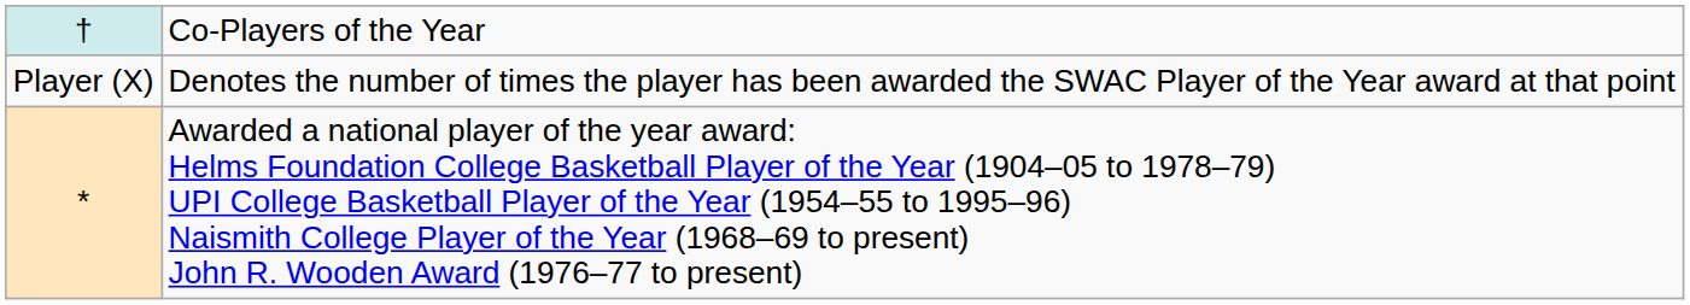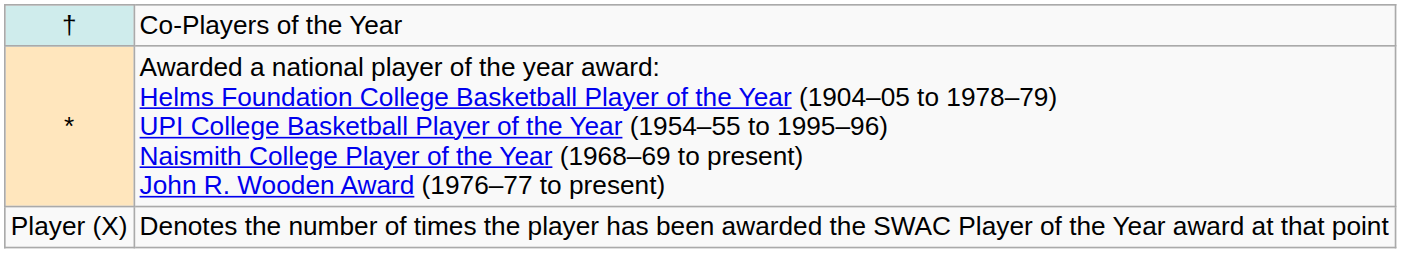 <table class="wikitable">
 <tr>
 <td style="background-color:#CFECEC;" align="center">†</td>
 <td>Co-Players of the Year</td>
 </tr>
 <tr>
+<td style="background-color:#FFE6BD;" align="center">*</td>
+<td>Awarded a national player of the year award: <br><a href='#'>Helms Foundation College Basketball Player of the Year</a> (1904–05 to 1978–79)<br> <a href='#'>UPI College Basketball Player of the Year</a> (1954–55 to 1995–96)<br> <a href='#'>Naismith College Player of the Year</a> (1968–69 to present)<br> <a href='#'>John R. Wooden Award</a> (1976–77 to present)</td>
+</tr>
+<tr>
 <td>Player (X)</td>
 <td>Denotes the number of times the player has been awarded the SWAC Player of the Year award at that point</td>
 </tr>
-<tr>
-<td style="background-color:#FFE6BD;" align="center">*</td>
-<td>Awarded a national player of the year award: <br><a href='#'>Helms Foundation College Basketball Player of the Year</a> (1904–05 to 1978–79)<br> <a href='#'>UPI College Basketball Player of the Year</a> (1954–55 to 1995–96)<br> <a href='#'>Naismith College Player of the Year</a> (1968–69 to present)<br> <a href='#'>John R. Wooden Award</a> (1976–77 to present)</td>
-</tr>
 </table>
